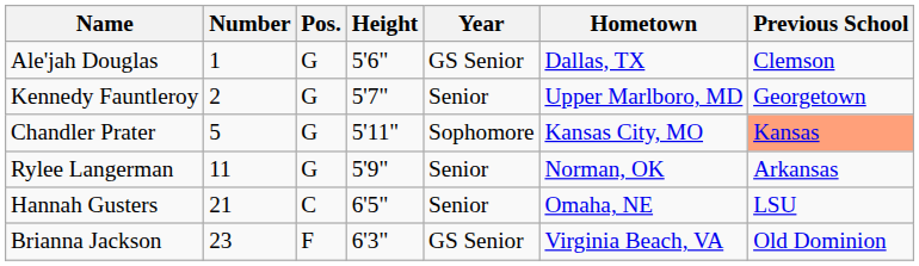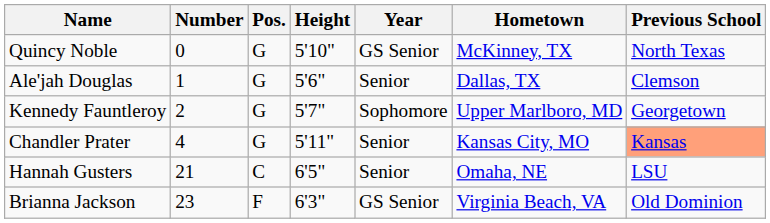 <table class="wikitable sortable" border="1">
 <tr>
 <th>Name</th>
 <th>Number</th>
 <th>Pos.</th>
 <th>Height</th>
 <th>Year</th>
 <th>Hometown</th>
 <th class="unsortable">Previous School</th>
 </tr>
 <tr>
+<td>Quincy Noble</td>
+<td>0</td>
+<td>G</td>
+<td>5'10"</td>
+<td>GS Senior</td>
+<td><a href='#'>McKinney, TX</a></td>
+<td><a href='#'>North Texas</a></td>
+</tr>
+<tr>
 <td>Ale'jah Douglas</td>
 <td>1</td>
 <td>G</td>
 <td>5'6"</td>
-<td>GS Senior</td>
+<td>Senior</td>
 <td><a href='#'>Dallas, TX</a></td>
 <td><a href='#'>Clemson</a></td>
 </tr>
 <tr>
 <td>Kennedy Fauntleroy</td>
 <td>2</td>
 <td>G</td>
 <td>5'7"</td>
-<td> Senior</td>
+<td>Sophomore</td>
 <td><a href='#'>Upper Marlboro, MD</a></td>
 <td><a href='#'>Georgetown</a></td>
 </tr>
 <tr>
 <td>Chandler Prater</td>
-<td>5</td>
+<td>4</td>
 <td>G</td>
 <td>5'11"</td>
-<td>Sophomore</td>
+<td> Senior</td>
 <td><a href='#'>Kansas City, MO</a></td>
 <td style="background: lightsalmon;"><a href='#'>Kansas</a></td>
-</tr>
-<tr>
-<td>Rylee Langerman</td>
-<td>11</td>
-<td>G</td>
-<td>5'9"</td>
-<td>Senior</td>
-<td><a href='#'>Norman, OK</a></td>
-<td><a href='#'>Arkansas</a></td>
 </tr>
 <tr>
 <td>Hannah Gusters</td>
 <td>21</td>
 <td>C</td>
 <td>6'5"</td>
 <td>Senior</td>
 <td><a href='#'>Omaha, NE</a></td>
 <td><a href='#'>LSU</a></td>
 </tr>
 <tr>
 <td>Brianna Jackson</td>
 <td>23</td>
 <td>F</td>
 <td>6'3"</td>
 <td>GS Senior</td>
 <td><a href='#'>Virginia Beach, VA</a></td>
 <td><a href='#'>Old Dominion</a></td>
 </tr>
 </table>
